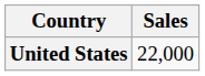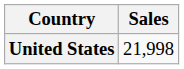 <table class="wikitable plainrowheaders">
 <tr>
 <th>Country</th>
 <th>Sales</th>
 </tr>
 <tr>
 <th scope="row">United States</th>
-<td align="center">22,000</td>
+<td align="center">21,998</td>
 </tr>
 </table>
